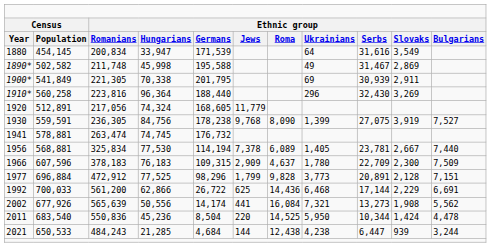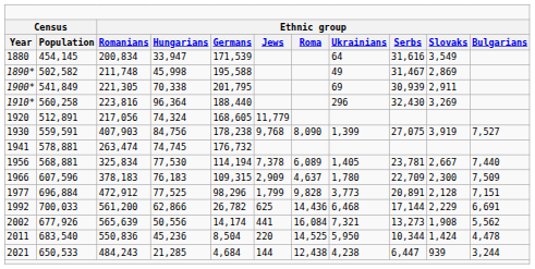 <table class="wikitable sortable">
 <tr>
 <td colspan="11" align="center"><br></td>
 </tr>
 <tr>
 <th colspan="2">Census</th>
 <th colspan="9">Ethnic group</th>
 </tr>
 <tr>
 <th>Year</th>
 <th>Population</th>
 <th><a href='#'>Romanians</a></th>
 <th><a href='#'>Hungarians</a></th>
 <th><a href='#'>Germans</a></th>
 <th><a href='#'>Jews</a></th>
 <th><a href='#'>Roma</a></th>
 <th><a href='#'>Ukrainians</a></th>
 <th><a href='#'>Serbs</a></th>
 <th><a href='#'>Slovaks</a></th>
 <th><a href='#'>Bulgarians</a></th>
 </tr>
 <tr>
 <td>1880</td>
 <td>454,145</td>
 <td>200,834 </td>
 <td>33,947 </td>
 <td>171,539 </td>
 <td></td>
 <td></td>
 <td>64 </td>
 <td>31,616 </td>
 <td>3,549 </td>
 <td></td>
 </tr>
 <tr>
 <td><em>1890</em>*</td>
 <td>502,582</td>
 <td>211,748 </td>
 <td>45,998 </td>
 <td>195,588 </td>
 <td></td>
 <td></td>
 <td>49 </td>
 <td>31,467 </td>
 <td>2,869 </td>
 <td></td>
 </tr>
 <tr>
 <td><em>1900</em>*</td>
 <td>541,849</td>
 <td>221,305 </td>
 <td>70,338 </td>
 <td>201,795 </td>
 <td></td>
 <td></td>
 <td>69 </td>
 <td>30,939 </td>
 <td>2,911 </td>
 <td></td>
 </tr>
 <tr>
 <td><em>1910</em>*</td>
 <td>560,258</td>
 <td>223,816 </td>
 <td>96,364 </td>
 <td>188,440 </td>
 <td></td>
 <td></td>
 <td>296 </td>
 <td>32,430 </td>
 <td>3,269 </td>
 <td></td>
 </tr>
 <tr>
 <td>1920</td>
 <td>512,891</td>
 <td>217,056 </td>
 <td>74,324 </td>
 <td>168,605 </td>
 <td>11,779 </td>
 <td></td>
 <td></td>
 <td></td>
 <td></td>
 <td></td>
 </tr>
 <tr>
 <td>1930</td>
 <td>559,591</td>
-<td>236,305 </td>
+<td>407,903 </td>
 <td>84,756 </td>
 <td>178,238 </td>
 <td>9,768 </td>
 <td>8,090 </td>
 <td>1,399 </td>
 <td>27,075 </td>
 <td>3,919 </td>
 <td>7,527 </td>
 </tr>
 <tr>
 <td>1941</td>
 <td>578,881</td>
 <td>263,474 </td>
 <td>74,745 </td>
 <td>176,732 </td>
 <td></td>
 <td></td>
 <td></td>
 <td></td>
 <td></td>
 <td></td>
 </tr>
 <tr>
 <td>1956</td>
 <td>568,881</td>
 <td>325,834 </td>
 <td>77,530 </td>
 <td>114,194 </td>
 <td>7,378 </td>
 <td>6,089 </td>
 <td>1,405 </td>
 <td>23,781 </td>
 <td>2,667 </td>
 <td>7,440 </td>
 </tr>
 <tr>
 <td>1966</td>
 <td>607,596</td>
 <td>378,183 </td>
 <td>76,183 </td>
 <td>109,315 </td>
 <td>2,909 </td>
 <td>4,637 </td>
 <td>1,780 </td>
 <td>22,709 </td>
 <td>2,300 </td>
 <td>7,509 </td>
 </tr>
 <tr>
 <td>1977</td>
 <td>696,884</td>
 <td>472,912 </td>
 <td>77,525 </td>
 <td>98,296 </td>
 <td>1,799 </td>
 <td>9,828 </td>
 <td>3,773 </td>
 <td>20,891 </td>
 <td>2,128 </td>
 <td>7,151 </td>
 </tr>
 <tr>
 <td>1992</td>
 <td>700,033</td>
 <td>561,200 </td>
 <td>62,866 </td>
-<td>26,722 </td>
+<td>26,782 </td>
 <td>625 </td>
 <td>14,436 </td>
 <td>6,468 </td>
 <td>17,144 </td>
 <td>2,229 </td>
 <td>6,691 </td>
 </tr>
 <tr>
 <td>2002</td>
 <td>677,926</td>
 <td>565,639 </td>
 <td>50,556 </td>
 <td>14,174 </td>
 <td>441 </td>
 <td>16,084 </td>
 <td>7,321 </td>
 <td>13,273 </td>
 <td>1,908 </td>
 <td>5,562 </td>
 </tr>
 <tr>
 <td>2011</td>
 <td>683,540</td>
 <td>550,836 </td>
 <td>45,236 </td>
 <td>8,504 </td>
 <td>220 </td>
 <td>14,525 </td>
 <td>5,950 </td>
 <td>10,344 </td>
 <td>1,424 </td>
 <td>4,478 </td>
 </tr>
 <tr>
 <td>2021</td>
 <td>650,533</td>
 <td>484,243 </td>
 <td>21,285 </td>
 <td>4,684 </td>
 <td>144 </td>
 <td>12,438 </td>
 <td>4,238 </td>
 <td>6,447 </td>
 <td>939 </td>
 <td>3,244 </td>
 </tr>
 <tr>
 <td colspan="11"></td>
 </tr>
 </table>
